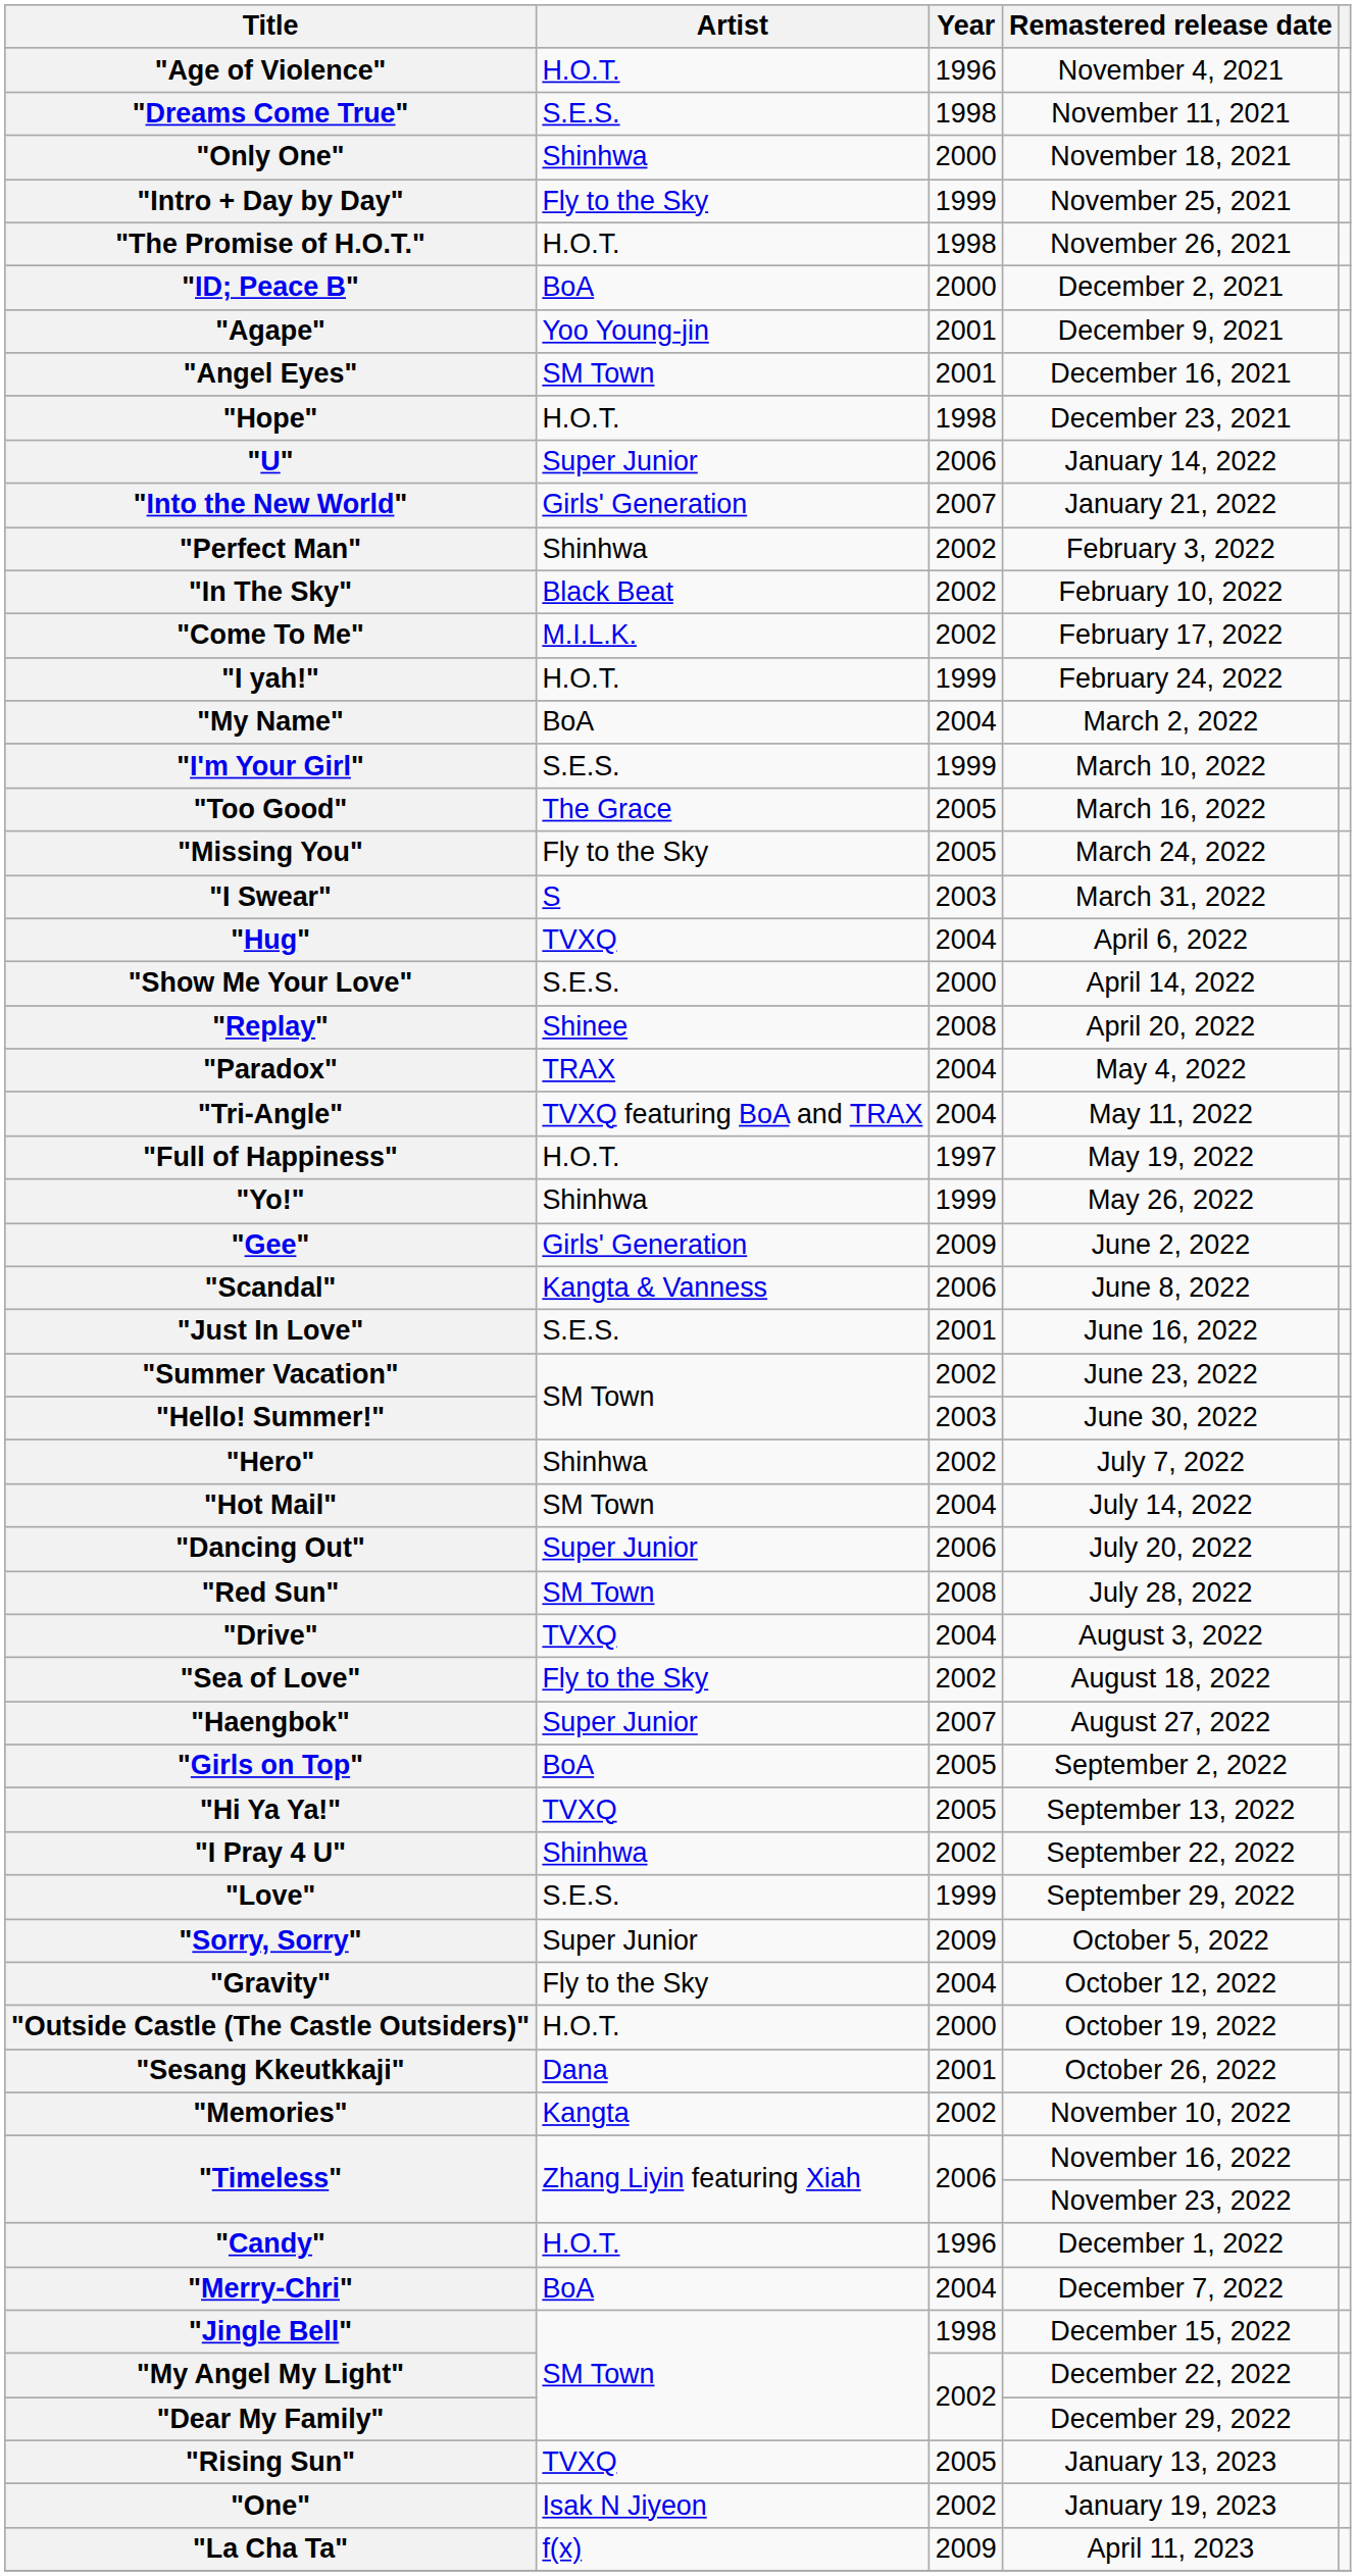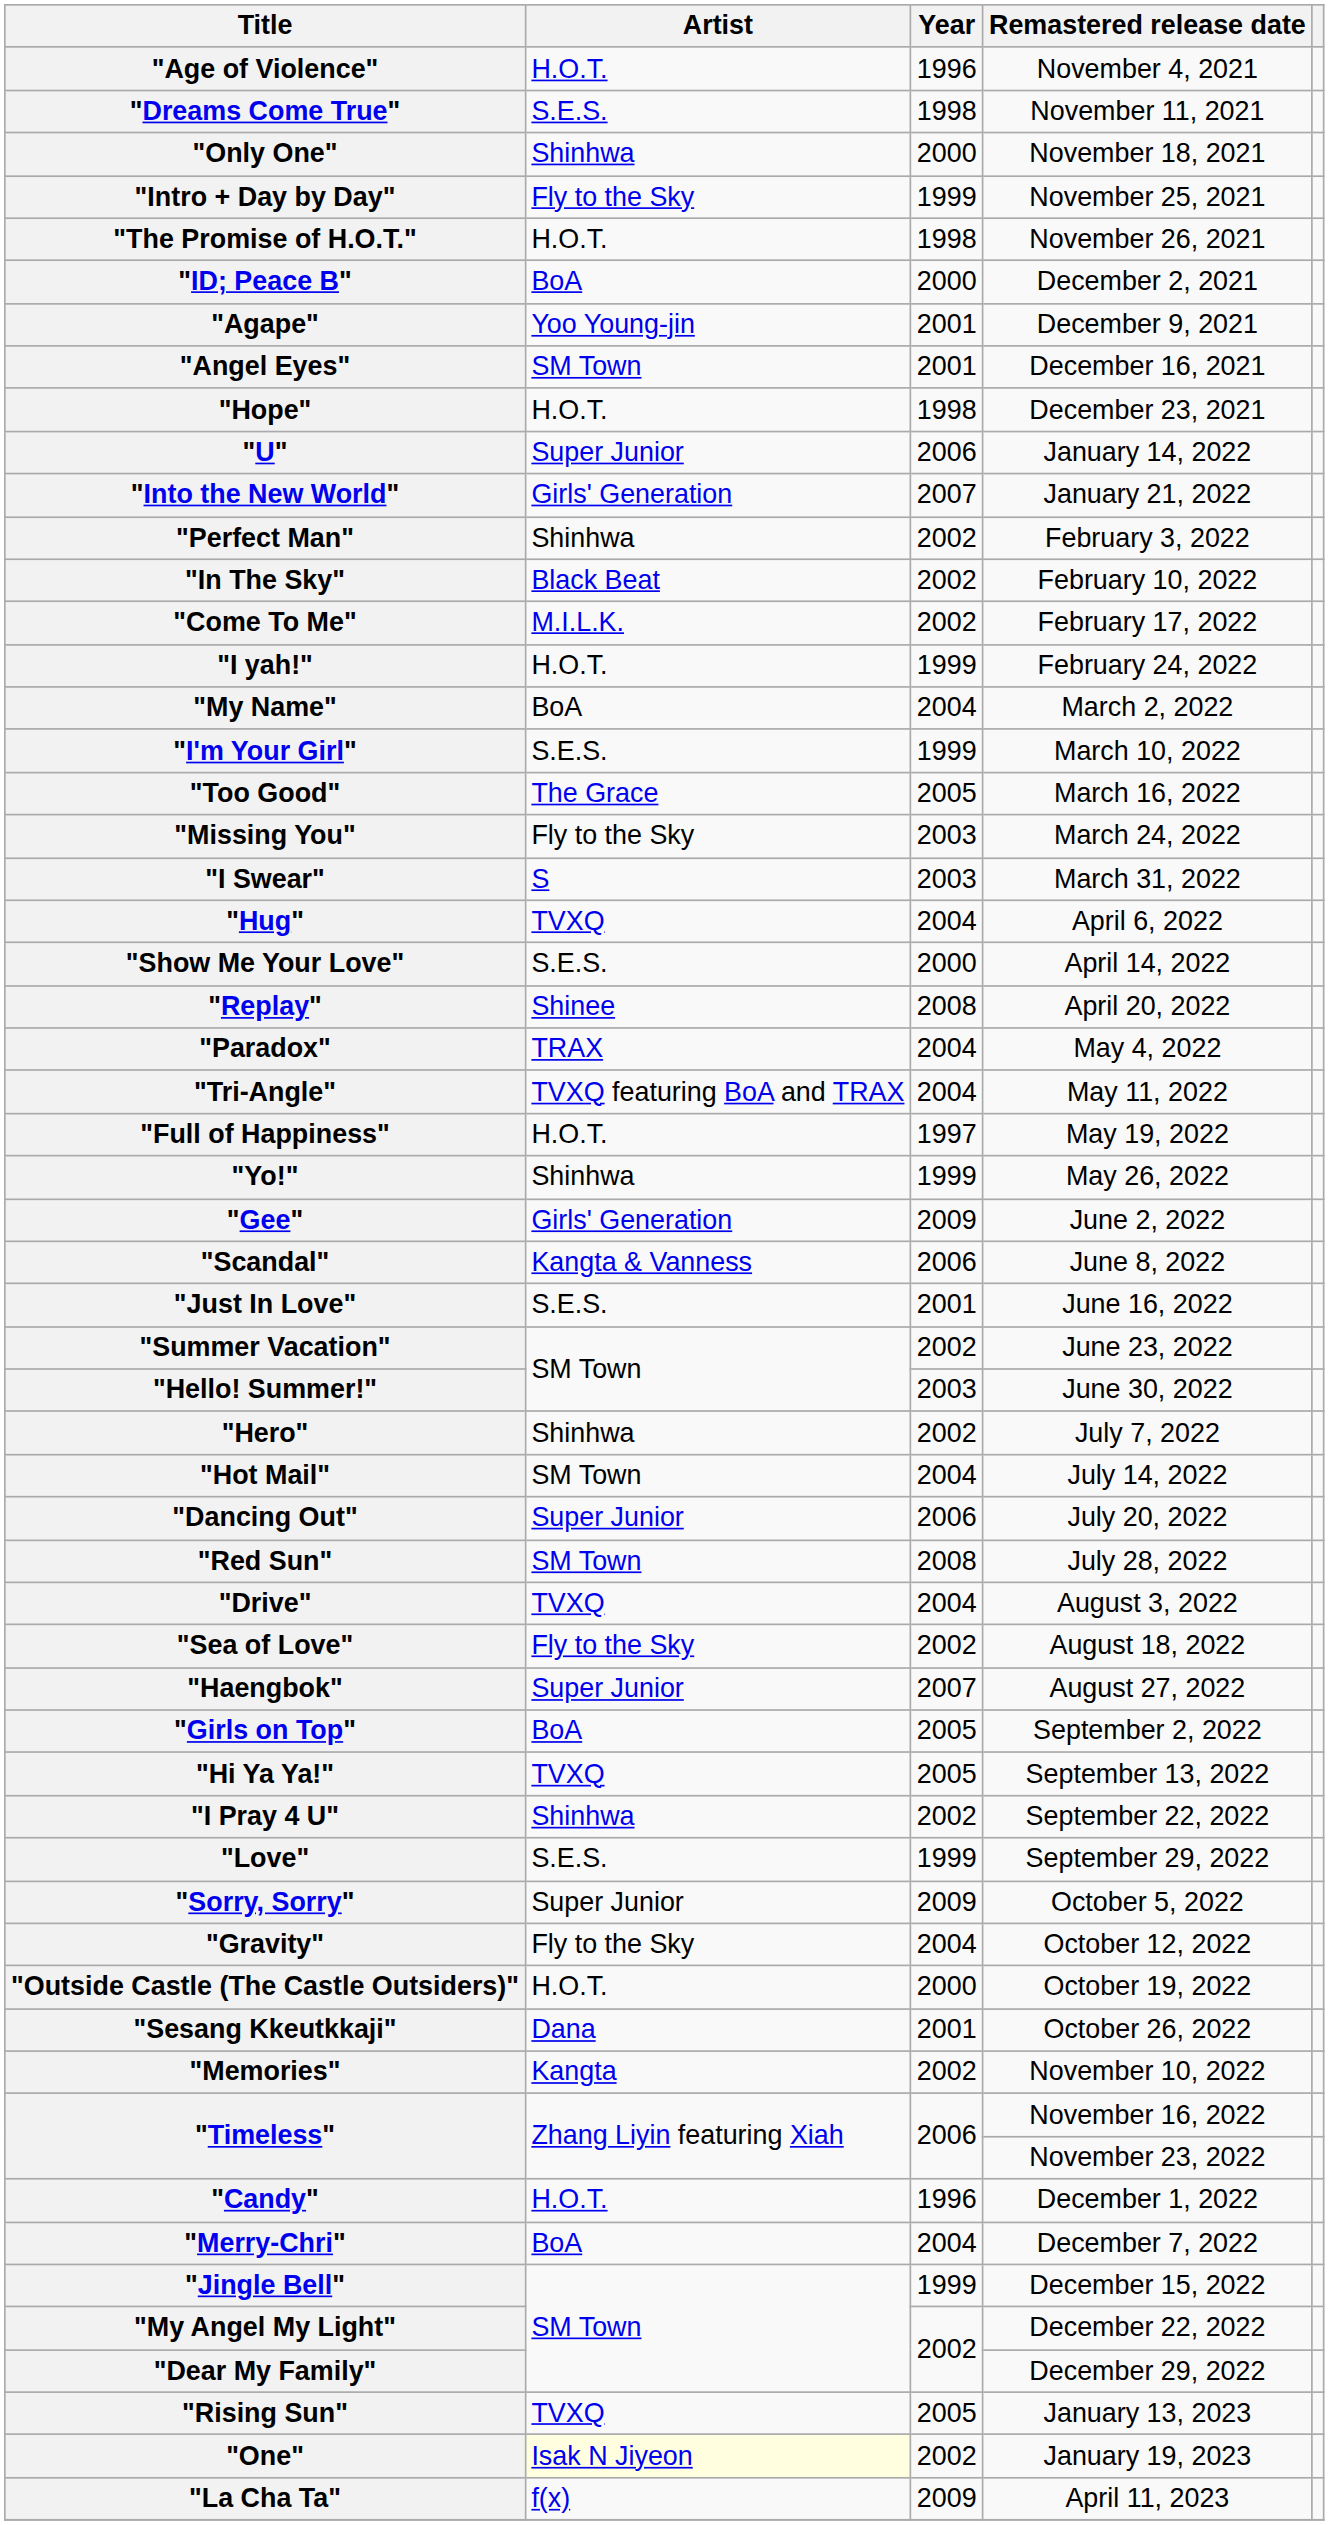 <table class="wikitable plainrowheaders sortable" style="text-align:center">
 <tr>
 <th scope="col">Title</th>
 <th scope="col">Artist</th>
 <th scope="col">Year</th>
 <th scope="col">Remastered release date</th>
 <th scope="col" class="unsortable"></th>
 </tr>
 <tr>
 <th scope="row">"Age of Violence" </th>
 <td style="text-align:left"><a href='#'>H.O.T.</a></td>
 <td>1996</td>
 <td>November 4, 2021</td>
 <td></td>
 </tr>
 <tr>
 <th scope="row">"<a href='#'>Dreams Come True</a>"</th>
 <td style="text-align:left"><a href='#'>S.E.S.</a></td>
 <td>1998</td>
 <td>November 11, 2021</td>
 <td></td>
 </tr>
 <tr>
 <th scope="row">"Only One"</th>
 <td style="text-align:left"><a href='#'>Shinhwa</a></td>
 <td>2000</td>
 <td>November 18, 2021</td>
 <td></td>
 </tr>
 <tr>
 <th scope="row">"Intro + Day by Day"</th>
 <td style="text-align:left"><a href='#'>Fly to the Sky</a></td>
 <td>1999</td>
 <td>November 25, 2021</td>
 <td></td>
 </tr>
 <tr>
 <th scope="row">"The Promise of H.O.T." </th>
 <td style="text-align:left">H.O.T.</td>
 <td>1998</td>
 <td>November 26, 2021</td>
 <td></td>
 </tr>
 <tr>
 <th scope="row">"<a href='#'>ID; Peace B</a>"</th>
 <td style="text-align:left"><a href='#'>BoA</a></td>
 <td>2000</td>
 <td>December 2, 2021</td>
 <td></td>
 </tr>
 <tr>
 <th scope="row">"Agape" </th>
 <td style="text-align:left"><a href='#'>Yoo Young-jin</a></td>
 <td>2001</td>
 <td>December 9, 2021</td>
 <td></td>
 </tr>
 <tr>
 <th scope="row">"Angel Eyes"</th>
 <td style="text-align:left"><a href='#'>SM Town</a></td>
 <td>2001</td>
 <td>December 16, 2021</td>
 <td></td>
 </tr>
 <tr>
 <th scope="row">"Hope" </th>
 <td style="text-align:left">H.O.T.</td>
 <td>1998</td>
 <td>December 23, 2021</td>
 <td></td>
 </tr>
 <tr>
 <th scope="row">"<a href='#'>U</a>"</th>
 <td style="text-align:left"><a href='#'>Super Junior</a></td>
 <td>2006</td>
 <td>January 14, 2022</td>
 <td></td>
 </tr>
 <tr>
 <th scope="row">"<a href='#'>Into the New World</a>" </th>
 <td style="text-align:left"><a href='#'>Girls' Generation</a></td>
 <td>2007</td>
 <td>January 21, 2022</td>
 <td></td>
 </tr>
 <tr>
 <th scope="row">"Perfect Man"</th>
 <td style="text-align:left">Shinhwa</td>
 <td>2002</td>
 <td>February 3, 2022</td>
 <td></td>
 </tr>
 <tr>
 <th scope="row">"In The Sky"</th>
 <td style="text-align:left"><a href='#'>Black Beat</a></td>
 <td>2002</td>
 <td>February 10, 2022</td>
 <td></td>
 </tr>
 <tr>
 <th scope="row">"Come To Me"</th>
 <td style="text-align:left"><a href='#'>M.I.L.K.</a></td>
 <td>2002</td>
 <td>February 17, 2022</td>
 <td></td>
 </tr>
 <tr>
 <th scope="row">"I yah!" </th>
 <td style="text-align:left">H.O.T.</td>
 <td>1999</td>
 <td>February 24, 2022</td>
 <td></td>
 </tr>
 <tr>
 <th scope="row">"My Name"</th>
 <td style="text-align:left">BoA</td>
 <td>2004</td>
 <td>March 2, 2022</td>
 <td></td>
 </tr>
 <tr>
 <th scope="row">"<a href='#'>I'm Your Girl</a>"</th>
 <td style="text-align:left">S.E.S.</td>
 <td>1999</td>
 <td>March 10, 2022</td>
 <td></td>
 </tr>
 <tr>
 <th scope="row">"Too Good"</th>
 <td style="text-align:left"><a href='#'>The Grace</a></td>
 <td>2005</td>
 <td>March 16, 2022</td>
 <td></td>
 </tr>
 <tr>
 <th scope="row">"Missing You"</th>
 <td style="text-align:left">Fly to the Sky</td>
-<td>2005</td>
+<td>2003</td>
 <td>March 24, 2022</td>
 <td></td>
 </tr>
 <tr>
 <th scope="row">"I Swear"</th>
 <td style="text-align:left"><a href='#'>S</a></td>
 <td>2003</td>
 <td>March 31, 2022</td>
 <td></td>
 </tr>
 <tr>
 <th scope="row">"<a href='#'>Hug</a>"</th>
 <td style="text-align:left"><a href='#'>TVXQ</a></td>
 <td>2004</td>
 <td>April 6, 2022</td>
 <td></td>
 </tr>
 <tr>
 <th scope="row">"Show Me Your Love" </th>
 <td style="text-align:left">S.E.S.</td>
 <td>2000</td>
 <td>April 14, 2022</td>
 <td></td>
 </tr>
 <tr>
 <th scope="row">"<a href='#'>Replay</a>" </th>
 <td style="text-align:left"><a href='#'>Shinee</a></td>
 <td>2008</td>
 <td>April 20, 2022</td>
 <td></td>
 </tr>
 <tr>
 <th scope="row">"Paradox"</th>
 <td style="text-align:left"><a href='#'>TRAX</a></td>
 <td>2004</td>
 <td>May 4, 2022</td>
 <td></td>
 </tr>
 <tr>
 <th scope="row">"Tri-Angle"</th>
 <td style="text-align:left"><a href='#'>TVXQ</a> featuring <a href='#'>BoA</a> and <a href='#'>TRAX</a></td>
 <td>2004</td>
 <td>May 11, 2022</td>
 <td></td>
 </tr>
 <tr>
 <th scope="row">"Full of Happiness" </th>
 <td style="text-align:left">H.O.T.</td>
 <td>1997</td>
 <td>May 19, 2022</td>
 <td></td>
 </tr>
 <tr>
 <th scope="row">"Yo!" </th>
 <td style="text-align:left">Shinhwa</td>
 <td>1999</td>
 <td>May 26, 2022</td>
 <td></td>
 </tr>
 <tr>
 <th scope="row">"<a href='#'>Gee</a>"</th>
 <td style="text-align:left"><a href='#'>Girls' Generation</a></td>
 <td>2009</td>
 <td>June 2, 2022</td>
 <td></td>
 </tr>
 <tr>
 <th scope="row">"Scandal"</th>
 <td style="text-align:left"><a href='#'>Kangta & Vanness</a></td>
 <td>2006</td>
 <td>June 8, 2022</td>
 <td></td>
 </tr>
 <tr>
 <th scope="row">"Just In Love"</th>
 <td style="text-align:left">S.E.S.</td>
 <td>2001</td>
 <td>June 16, 2022</td>
 <td></td>
 </tr>
 <tr>
 <th scope="row">"Summer Vacation"</th>
 <td style="text-align:left" rowspan="2">SM Town</td>
 <td>2002</td>
 <td>June 23, 2022</td>
 <td></td>
 </tr>
 <tr>
 <th scope="row">"Hello! Summer!"</th>
 <td>2003</td>
 <td>June 30, 2022</td>
 <td></td>
 </tr>
 <tr>
 <th scope="row">"Hero"</th>
 <td style="text-align:left">Shinhwa</td>
 <td>2002</td>
 <td>July 7, 2022</td>
 <td></td>
 </tr>
 <tr>
 <th scope="row">"Hot Mail"</th>
 <td style="text-align:left">SM Town</td>
 <td>2004</td>
 <td>July 14, 2022</td>
 <td></td>
 </tr>
 <tr>
 <th scope="row">"Dancing Out"</th>
 <td style="text-align:left"><a href='#'>Super Junior</a></td>
 <td>2006</td>
 <td>July 20, 2022</td>
 <td></td>
 </tr>
 <tr>
 <th scope="row">"Red Sun" </th>
 <td style="text-align:left"><a href='#'>SM Town</a></td>
 <td>2008</td>
 <td>July 28, 2022</td>
 <td></td>
 </tr>
 <tr>
 <th scope="row">"Drive"</th>
 <td style="text-align:left"><a href='#'>TVXQ</a></td>
 <td>2004</td>
 <td>August 3, 2022</td>
 <td></td>
 </tr>
 <tr>
 <th scope="row">"Sea of Love"</th>
 <td style="text-align:left"><a href='#'>Fly to the Sky</a></td>
 <td>2002</td>
 <td>August 18, 2022</td>
 <td></td>
 </tr>
 <tr>
 <th scope="row">"Haengbok" </th>
 <td style="text-align:left"><a href='#'>Super Junior</a></td>
 <td>2007</td>
 <td>August 27, 2022</td>
 <td></td>
 </tr>
 <tr>
 <th scope="row">"<a href='#'>Girls on Top</a>"</th>
 <td style="text-align:left"><a href='#'>BoA</a></td>
 <td>2005</td>
 <td>September 2, 2022</td>
 <td></td>
 </tr>
 <tr>
 <th scope="row">"Hi Ya Ya!"</th>
 <td style="text-align:left"><a href='#'>TVXQ</a></td>
 <td>2005</td>
 <td>September 13, 2022</td>
 <td></td>
 </tr>
 <tr>
 <th scope="row">"I Pray 4 U"</th>
 <td style="text-align:left"><a href='#'>Shinhwa</a></td>
 <td>2002</td>
 <td>September 22, 2022</td>
 <td></td>
 </tr>
 <tr>
 <th scope="row">"Love"</th>
 <td style="text-align:left">S.E.S.</td>
 <td>1999</td>
 <td>September 29, 2022</td>
 <td></td>
 </tr>
 <tr>
 <th scope="row">"<a href='#'>Sorry, Sorry</a>"</th>
 <td style="text-align:left">Super Junior</td>
 <td>2009</td>
 <td>October 5, 2022</td>
 <td></td>
 </tr>
 <tr>
 <th scope="row">"Gravity" </th>
 <td style="text-align:left">Fly to the Sky</td>
 <td>2004</td>
 <td>October 12, 2022</td>
 <td></td>
 </tr>
 <tr>
 <th scope="row">"Outside Castle (The Castle Outsiders)"</th>
 <td style="text-align:left">H.O.T.</td>
 <td>2000</td>
 <td>October 19, 2022</td>
 <td></td>
 </tr>
 <tr>
 <th scope="row">"Sesang Kkeutkkaji" </th>
 <td style="text-align:left"><a href='#'>Dana</a></td>
 <td>2001</td>
 <td>October 26, 2022</td>
 <td></td>
 </tr>
 <tr>
 <th scope="row">"Memories" </th>
 <td style="text-align:left"><a href='#'>Kangta</a></td>
 <td>2002</td>
 <td>November 10, 2022</td>
 <td></td>
 </tr>
 <tr>
 <th rowspan="2" scope="row">"<a href='#'>Timeless</a>"</th>
 <td style="text-align:left" rowspan="2"><a href='#'>Zhang Liyin</a> featuring <a href='#'>Xiah</a></td>
 <td rowspan="2">2006</td>
 <td>November 16, 2022</td>
 <td></td>
 </tr>
 <tr>
 <td>November 23, 2022</td>
 <td></td>
 </tr>
 <tr>
 <th scope="row">"<a href='#'>Candy</a>"</th>
 <td style="text-align:left"><a href='#'>H.O.T.</a></td>
 <td>1996</td>
 <td>December 1, 2022</td>
 <td></td>
 </tr>
 <tr>
 <th scope="row">"<a href='#'>Merry-Chri</a>" </th>
 <td style="text-align:left"><a href='#'>BoA</a></td>
 <td>2004</td>
 <td>December 7, 2022</td>
 <td></td>
 </tr>
 <tr>
 <th scope="row">"<a href='#'>Jingle Bell</a>"</th>
 <td style="text-align:left" rowspan="3"><a href='#'>SM Town</a></td>
-<td>1998</td>
+<td>1999</td>
 <td>December 15, 2022</td>
 <td></td>
 </tr>
 <tr>
 <th scope="row">"My Angel My Light"</th>
 <td rowspan="2">2002</td>
 <td>December 22, 2022</td>
 <td></td>
 </tr>
 <tr>
 <th scope="row">"Dear My Family"</th>
 <td>December 29, 2022</td>
 <td></td>
 </tr>
 <tr>
 <th scope="row">"Rising Sun"</th>
 <td style="text-align:left"><a href='#'>TVXQ</a></td>
 <td>2005</td>
 <td>January 13, 2023</td>
 <td></td>
 </tr>
 <tr>
 <th scope="row">"One"</th>
-<td style="text-align:left"><a href='#'>Isak N Jiyeon</a></td>
+<td style="background: lightyellow; text-align:left"><a href='#'>Isak N Jiyeon</a></td>
 <td>2002</td>
 <td>January 19, 2023</td>
 <td></td>
 </tr>
 <tr>
 <th scope="row">"La Cha Ta"</th>
 <td style="text-align:left"><a href='#'>f(x)</a></td>
 <td>2009</td>
 <td>April 11, 2023</td>
 <td></td>
 </tr>
 <tr>
 </tr>
 </table>
